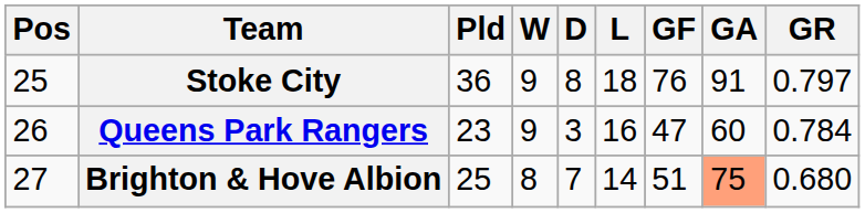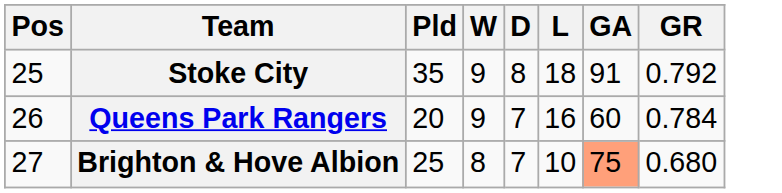 <table class="wikitable">
 <tr>
 <th><abbr>Pos</abbr></th>
 <th>Team</th>
 <th><abbr>Pld</abbr></th>
 <th><abbr>W</abbr></th>
 <th><abbr>D</abbr></th>
 <th><abbr>L</abbr></th>
-<th><abbr>GF</abbr></th>
 <th><abbr>GA</abbr></th>
 <th><abbr>GR</abbr></th>
 </tr>
 <tr>
 <td>25</td>
 <th>Stoke City</th>
-<td>36</td>
+<td>35</td>
 <td>9</td>
 <td>8</td>
 <td>18</td>
-<td>76</td>
 <td>91</td>
-<td>0.797</td>
+<td>0.792</td>
 </tr>
 <tr>
 <td>26</td>
 <th><a href='#'>Queens Park Rangers</a></th>
-<td>23</td>
+<td>20</td>
 <td>9</td>
-<td>3</td>
+<td>7</td>
 <td>16</td>
-<td>47</td>
 <td>60</td>
 <td>0.784</td>
 </tr>
 <tr>
 <td>27</td>
 <th>Brighton & Hove Albion</th>
 <td>25</td>
 <td>8</td>
 <td>7</td>
-<td>14</td>
-<td>51</td>
+<td>10</td>
 <td style="background: lightsalmon;">75</td>
 <td>0.680</td>
 </tr>
 </table>
